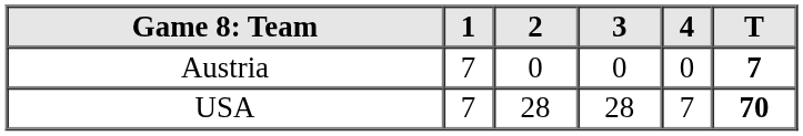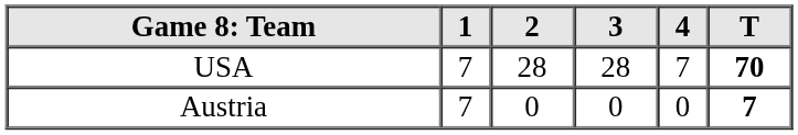 <table border=1 cellspacing=0 width=425 style="margin-left:3em;">
 <tr style="text-align:center; background-color:#e6e6e6;">
 <th>Game 8: Team</th>
 <th>1</th>
 <th>2</th>
 <th>3</th>
 <th>4</th>
 <th>T</th>
 </tr>
 <tr style="text-align:center">
+<td> USA</td>
+<td>7</td>
+<td>28</td>
+<td>28</td>
+<td>7</td>
+<th>70</th>
+</tr>
+<tr style="text-align:center">
 <td> Austria</td>
 <td>7</td>
 <td>0</td>
 <td>0</td>
 <td>0</td>
 <th>7</th>
 </tr>
-<tr style="text-align:center">
-<td> USA</td>
-<td>7</td>
-<td>28</td>
-<td>28</td>
-<td>7</td>
-<th>70</th>
-</tr>
 </table>
